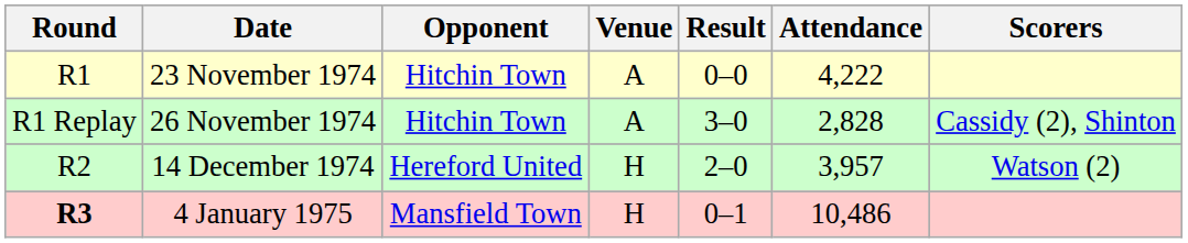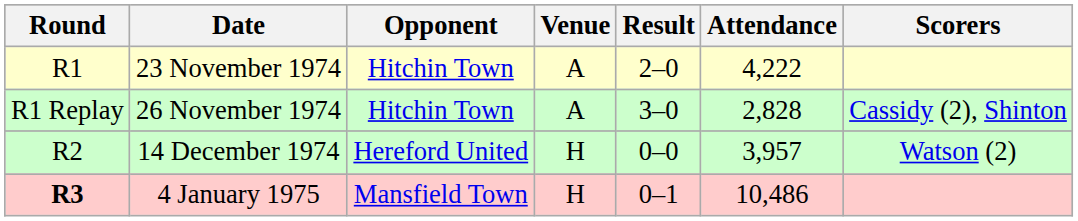 <table class="wikitable" style="font-size:100%; text-align:center">
 <tr>
 <th>Round</th>
 <th>Date</th>
 <th>Opponent</th>
 <th>Venue</th>
 <th>Result</th>
 <th>Attendance</th>
 <th>Scorers</th>
 </tr>
 <tr style="background-color: #FFFFCC;">
 <td>R1</td>
 <td>23 November 1974</td>
 <td><a href='#'>Hitchin Town</a></td>
 <td>A</td>
-<td>0–0</td>
+<td>2–0</td>
 <td>4,222</td>
 <td></td>
 </tr>
 <tr style="background-color: #CCFFCC;">
 <td>R1 Replay</td>
 <td>26 November 1974</td>
 <td><a href='#'>Hitchin Town</a></td>
 <td>A</td>
 <td>3–0</td>
 <td>2,828</td>
 <td><a href='#'>Cassidy</a> (2), <a href='#'>Shinton</a></td>
 </tr>
 <tr style="background-color: #CCFFCC;">
 <td>R2</td>
 <td>14 December 1974</td>
 <td><a href='#'>Hereford United</a></td>
 <td>H</td>
-<td>2–0</td>
+<td>0–0</td>
 <td>3,957</td>
 <td><a href='#'>Watson</a> (2)</td>
 </tr>
 <tr style="background-color: #FFCCCC;">
 <td><strong>R3</strong></td>
 <td>4 January 1975</td>
 <td><a href='#'>Mansfield Town</a></td>
 <td>H</td>
 <td>0–1</td>
 <td>10,486</td>
 <td></td>
 </tr>
 </table>
